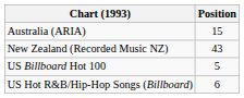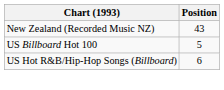 <table class="wikitable sortable">
 <tr>
 <th>Chart (1993)</th>
 <th>Position</th>
-</tr>
-<tr>
-<td align="left">Australia (ARIA)</td>
-<td align="center">15</td>
 </tr>
 <tr>
 <td align="left">New Zealand (Recorded Music NZ)</td>
 <td align="center">43</td>
 </tr>
 <tr>
 <td>US <em>Billboard</em> Hot 100</td>
 <td style="text-align:center;">5</td>
 </tr>
 <tr>
 <td>US Hot R&B/Hip-Hop Songs (<em>Billboard</em>)</td>
 <td style="text-align:center;">6</td>
 </tr>
 </table>
